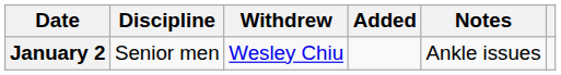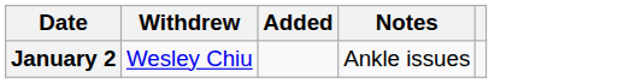 <table class="wikitable unsortable" style="text-align:left;">
 <tr>
 <th scope="col">Date</th>
-<th scope="col">Discipline</th>
 <th scope="col">Withdrew</th>
 <th scope="col">Added</th>
 <th scope="col">Notes</th>
 <th scope="col"></th>
 </tr>
 <tr>
 <th scope="row" style="text-align:left">January 2</th>
-<td>Senior men</td>
 <td><a href='#'>Wesley Chiu</a></td>
 <td></td>
 <td>Ankle issues</td>
 <td></td>
 </tr>
 </table>
